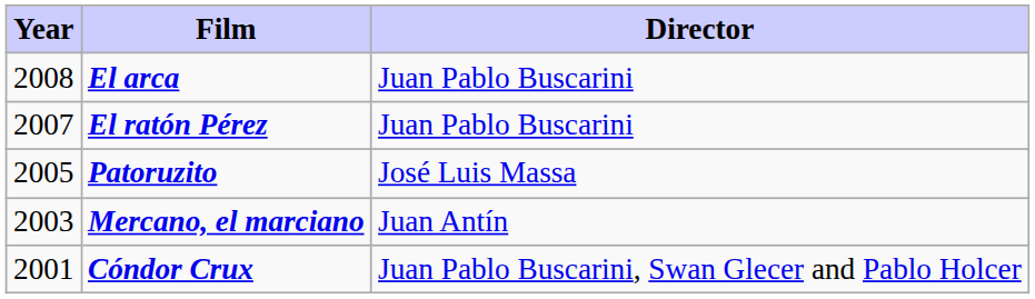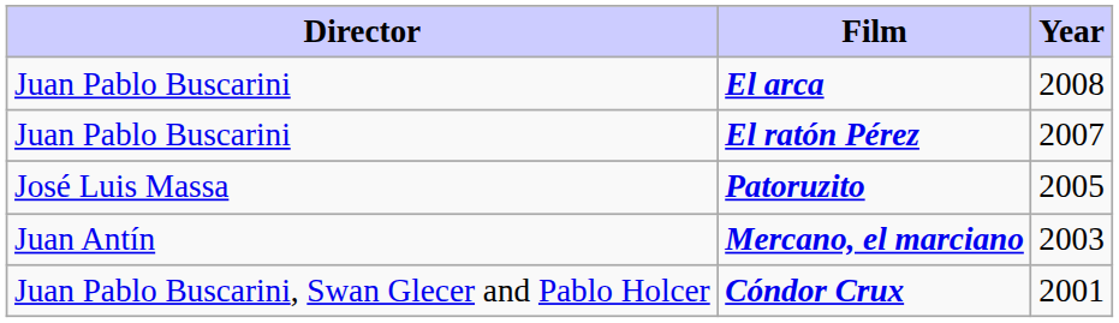 <table class="wikitable" style=" margin-left: auto; margin-right: auto">
 <tr>
+<th style="background: #ccccff">Director</th>
+<th style="background: #ccccff">Film</th>
 <th style="background: #ccccff">Year</th>
-<th style="background: #ccccff">Film</th>
-<th style="background: #ccccff">Director</th>
 </tr>
 <tr>
+<td><a href='#'>Juan Pablo Buscarini</a></td>
+<td><strong><em><a href='#'>El arca</a></em></strong></td>
 <td>2008</td>
-<td><strong><em><a href='#'>El arca</a></em></strong></td>
-<td><a href='#'>Juan Pablo Buscarini</a></td>
 </tr>
 <tr>
+<td><a href='#'>Juan Pablo Buscarini</a></td>
+<td><strong><em><a href='#'>El ratón Pérez</a></em></strong></td>
 <td>2007</td>
-<td><strong><em><a href='#'>El ratón Pérez</a></em></strong></td>
-<td><a href='#'>Juan Pablo Buscarini</a></td>
 </tr>
 <tr>
+<td><a href='#'>José Luis Massa</a></td>
+<td><strong><em><a href='#'>Patoruzito</a></em></strong></td>
 <td>2005</td>
-<td><strong><em><a href='#'>Patoruzito</a></em></strong></td>
-<td><a href='#'>José Luis Massa</a></td>
 </tr>
 <tr>
+<td><a href='#'>Juan Antín</a></td>
+<td><strong><em><a href='#'>Mercano, el marciano</a></em></strong></td>
 <td>2003</td>
-<td><strong><em><a href='#'>Mercano, el marciano</a></em></strong></td>
-<td><a href='#'>Juan Antín</a></td>
 </tr>
 <tr>
+<td><a href='#'>Juan Pablo Buscarini</a>, <a href='#'>Swan Glecer</a> and <a href='#'>Pablo Holcer</a></td>
+<td><strong><em><a href='#'>Cóndor Crux</a></em></strong></td>
 <td>2001</td>
-<td><strong><em><a href='#'>Cóndor Crux</a></em></strong></td>
-<td><a href='#'>Juan Pablo Buscarini</a>, <a href='#'>Swan Glecer</a> and <a href='#'>Pablo Holcer</a></td>
 </tr>
 </table>
